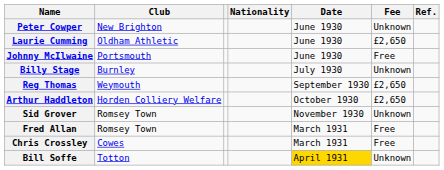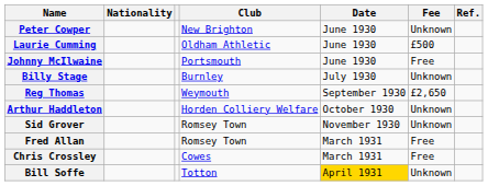 <table class="wikitable plainrowheaders">
 <tr>
 <th scope="col">Name</th>
+<th scope="col">Nationality</th>
+<th scope="col"></th>
 <th scope="col">Club</th>
-<th scope="col"></th>
-<th scope="col">Nationality</th>
 <th scope="col">Date</th>
 <th scope="col">Fee</th>
 <th scope="col">Ref.</th>
 </tr>
 <tr>
 <th scope="row"><a href='#'>Peter Cowper</a></th>
+<td></td>
+<td align="center"></td>
 <td> <a href='#'>New Brighton</a></td>
-<td align="center"></td>
-<td></td>
 <td>June 1930</td>
 <td>Unknown</td>
 <td align="center"></td>
 </tr>
 <tr>
 <th scope="row"><a href='#'>Laurie Cumming</a></th>
+<td></td>
+<td align="center"></td>
 <td> <a href='#'>Oldham Athletic</a></td>
-<td align="center"></td>
-<td></td>
 <td>June 1930</td>
-<td>£2,650</td>
+<td>£500</td>
 <td align="center"></td>
 </tr>
 <tr>
 <th scope="row"><a href='#'>Johnny McIlwaine</a></th>
+<td></td>
+<td align="center"></td>
 <td> <a href='#'>Portsmouth</a></td>
-<td align="center"></td>
-<td></td>
 <td>June 1930</td>
 <td>Free</td>
 <td align="center"></td>
 </tr>
 <tr>
 <th scope="row"><a href='#'>Billy Stage</a></th>
+<td></td>
+<td align="center"></td>
 <td> <a href='#'>Burnley</a></td>
-<td align="center"></td>
-<td></td>
 <td>July 1930</td>
 <td>Unknown</td>
 <td align="center"></td>
 </tr>
 <tr>
 <th scope="row"><a href='#'>Reg Thomas</a></th>
+<td></td>
+<td align="center"></td>
 <td> <a href='#'>Weymouth</a></td>
-<td align="center"></td>
-<td></td>
 <td>September 1930</td>
 <td>£2,650</td>
 <td align="center"></td>
 </tr>
 <tr>
 <th scope="row"><a href='#'>Arthur Haddleton</a></th>
+<td></td>
+<td align="center"></td>
 <td> <a href='#'>Horden Colliery Welfare</a></td>
-<td align="center"></td>
-<td></td>
 <td>October 1930</td>
-<td>£2,650</td>
+<td>Unknown</td>
 <td align="center"></td>
 </tr>
 <tr>
 <th scope="row">Sid Grover</th>
+<td></td>
+<td align="center"></td>
 <td> Romsey Town</td>
-<td align="center"></td>
-<td></td>
 <td>November 1930</td>
 <td>Unknown</td>
 <td align="center"></td>
 </tr>
 <tr>
 <th scope="row">Fred Allan</th>
+<td></td>
+<td align="center"></td>
 <td> Romsey Town</td>
-<td align="center"></td>
-<td></td>
 <td>March 1931</td>
 <td>Free</td>
 <td align="center"></td>
 </tr>
 <tr>
 <th scope="row">Chris Crossley</th>
+<td></td>
+<td align="center"></td>
 <td> <a href='#'>Cowes</a></td>
-<td align="center"></td>
-<td></td>
 <td>March 1931</td>
 <td>Free</td>
 <td align="center"></td>
 </tr>
 <tr>
 <th scope="row">Bill Soffe</th>
+<td></td>
+<td align="center"></td>
 <td> <a href='#'>Totton</a></td>
-<td align="center"></td>
-<td></td>
 <td style="background: gold;">April 1931</td>
 <td>Unknown</td>
 <td align="center"></td>
 </tr>
 </table>
